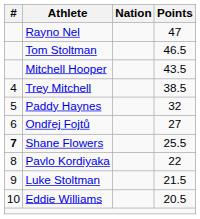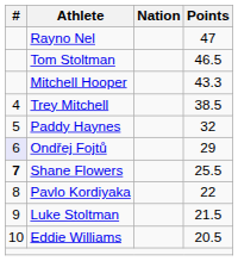 <table class="wikitable" style="text-align:center">
 <tr>
 <th scope="col" style="width: 10px;">#</th>
 <th scope="col">Athlete</th>
 <th scope="col">Nation</th>
 <th scope="col" style="width: 10px;">Points</th>
 </tr>
 <tr>
 <td></td>
 <td align=left><a href='#'>Rayno Nel</a></td>
 <td align=left></td>
 <td>47</td>
 </tr>
 <tr>
 <td></td>
 <td align=left><a href='#'>Tom Stoltman</a></td>
 <td align=left></td>
 <td>46.5</td>
 </tr>
 <tr>
 <td></td>
 <td align=left><a href='#'>Mitchell Hooper</a></td>
 <td align=left></td>
-<td>43.5</td>
+<td>43.3</td>
 </tr>
 <tr>
 <td>4</td>
 <td align=left><a href='#'>Trey Mitchell</a></td>
 <td align=left></td>
 <td>38.5</td>
 </tr>
 <tr>
 <td>5</td>
 <td align=left><a href='#'>Paddy Haynes</a></td>
 <td align=left></td>
 <td>32</td>
 </tr>
 <tr>
-<td>6</td>
+<td style="background: lavender;">6</td>
 <td align=left><a href='#'>Ondřej Fojtů</a></td>
 <td align=left></td>
-<td>27</td>
+<td>29</td>
 </tr>
 <tr>
 <td><strong>7</strong></td>
 <td align=left><a href='#'>Shane Flowers</a></td>
 <td align=left></td>
 <td>25.5</td>
 </tr>
 <tr>
 <td>8</td>
 <td align=left><a href='#'>Pavlo Kordiyaka</a></td>
 <td align=left></td>
 <td>22</td>
 </tr>
 <tr>
 <td>9</td>
 <td align=left><a href='#'>Luke Stoltman</a></td>
 <td align=left></td>
 <td>21.5</td>
 </tr>
 <tr>
 <td>10</td>
 <td align=left><a href='#'>Eddie Williams</a></td>
 <td align=left></td>
 <td>20.5</td>
 </tr>
 <tr class="sortbottom">
 <td colspan="4"></td>
 </tr>
 </table>
